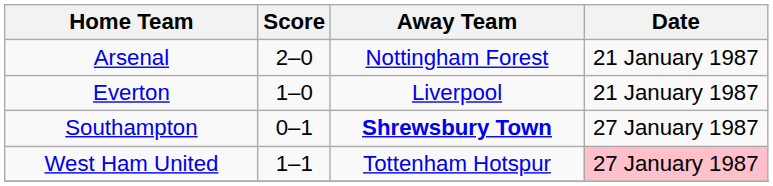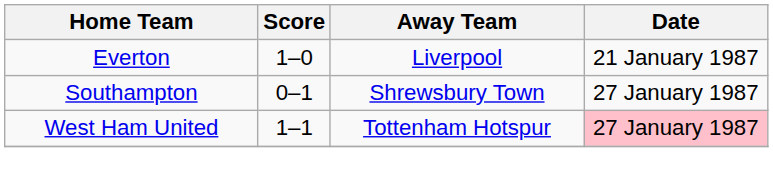 <table class="wikitable" style="text-align:center;">
 <tr>
 <th width=175>Home Team</th>
 <th width=20>Score</th>
 <th width=175>Away Team</th>
 <th width= 125>Date</th>
-</tr>
-<tr>
-<td><a href='#'>Arsenal</a></td>
-<td>2–0</td>
-<td><a href='#'>Nottingham Forest</a></td>
-<td>21 January 1987</td>
 </tr>
 <tr>
 <td><a href='#'>Everton</a></td>
 <td>1–0</td>
 <td><a href='#'>Liverpool</a></td>
 <td>21 January 1987</td>
 </tr>
 <tr>
 <td><a href='#'>Southampton</a></td>
 <td>0–1</td>
-<td><strong><a href='#'>Shrewsbury Town</a></strong></td>
+<td><a href='#'>Shrewsbury Town</a></td>
 <td>27 January 1987</td>
 </tr>
 <tr>
 <td><a href='#'>West Ham United</a></td>
 <td>1–1</td>
 <td><a href='#'>Tottenham Hotspur</a></td>
 <td style="background: pink;">27 January 1987</td>
 </tr>
 <tr>
 </tr>
 </table>
